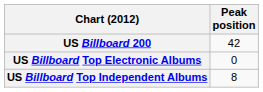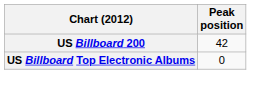 <table class="wikitable sortable plainrowheaders">
 <tr>
 <th>Chart (2012)</th>
 <th>Peak<br>position</th>
 </tr>
 <tr>
 <th scope="row">US <a href='#'><em>Billboard</em> 200</a></th>
 <td align="center">42</td>
 </tr>
 <tr>
 <th scope="row">US <em><a href='#'>Billboard</a></em> <a href='#'>Top Electronic Albums</a></th>
 <td align="center">0</td>
 </tr>
-<tr>
-<th scope="row">US <em><a href='#'>Billboard</a></em> <a href='#'>Top Independent Albums</a></th>
-<td align="center">8</td>
-</tr>
 </table>
